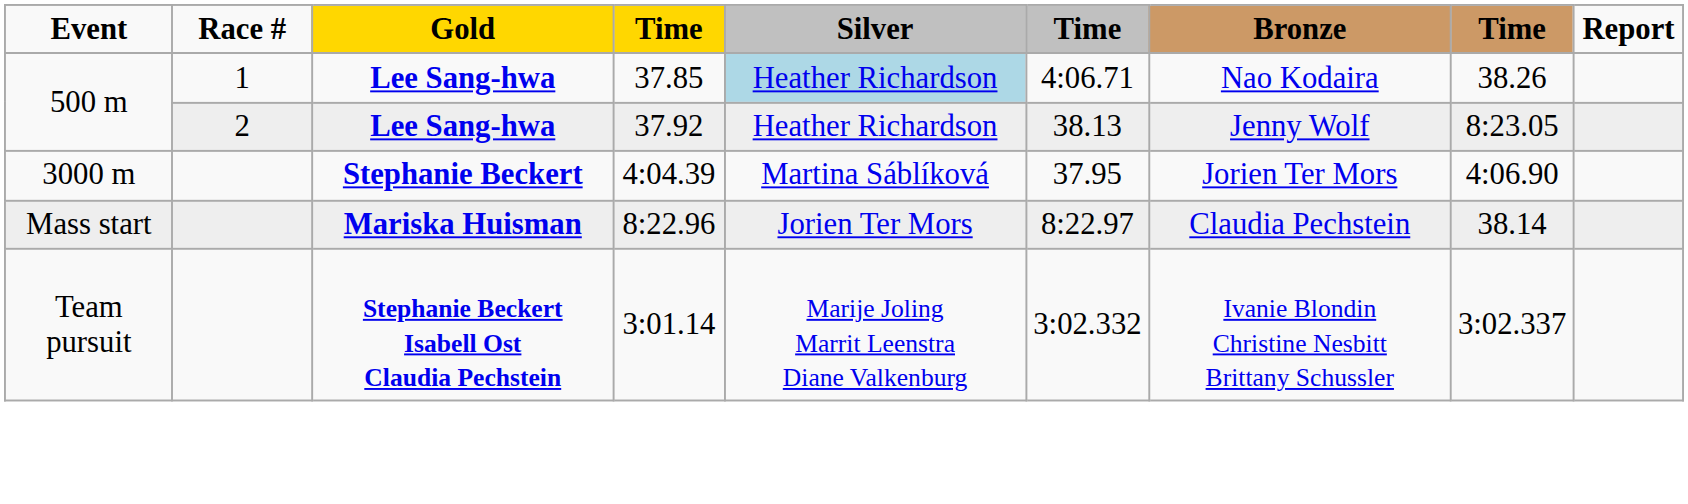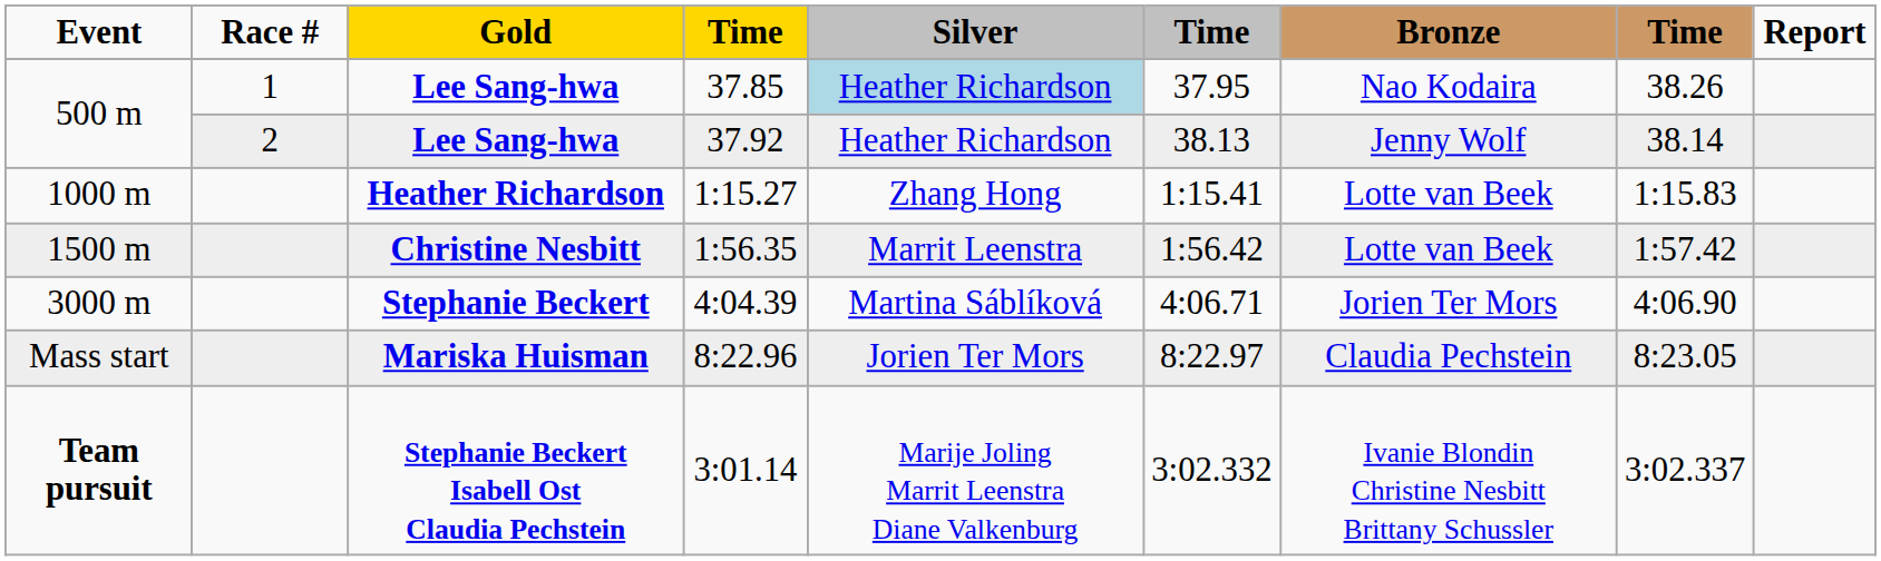 <table class="wikitable">
 <tr>
 <td width="80" align="center"><strong>Event</strong></td>
 <td width="65" align="center"><strong>Race #</strong></td>
 <td width="150" bgcolor="gold" align="center"><strong>Gold</strong></td>
 <td width="50" bgcolor="gold" align="center"><strong>Time</strong></td>
 <td width="150" bgcolor="silver" align="center"><strong>Silver</strong></td>
 <td width="50" bgcolor="silver" align="center"><strong>Time</strong></td>
 <td width="150" bgcolor="#CC9966" align="center"><strong>Bronze</strong></td>
 <td width="50" bgcolor="#CC9966" align="center"><strong>Time</strong></td>
 <td width="50" align="center"><strong>Report</strong></td>
 </tr>
 <tr bgcolor="#cccccc">
 </tr>
 <tr>
 <td rowspan=2 align="center">500 m</td>
 <td align="center">1</td>
 <td align="center"><strong><a href='#'>Lee Sang-hwa</a></strong><br><small></small></td>
 <td align="center">37.85</td>
 <td align="center" style="background: lightblue;"><a href='#'>Heather Richardson</a><br><small></small></td>
-<td align="center">4:06.71</td>
+<td align="center">37.95</td>
 <td align="center"><a href='#'>Nao Kodaira</a><br><small></small></td>
 <td align="center">38.26</td>
 <td align="center"></td>
 </tr>
 <tr bgcolor="#eeeeee">
 <td align="center">2</td>
 <td align="center"><strong><a href='#'>Lee Sang-hwa</a></strong><br><small></small></td>
 <td align="center">37.92</td>
 <td align="center"><a href='#'>Heather Richardson</a><br><small></small></td>
 <td align="center">38.13</td>
 <td align="center"><a href='#'>Jenny Wolf</a><br><small></small></td>
-<td align="center">8:23.05</td>
+<td align="center">38.14</td>
+<td align="center"></td>
+</tr>
+<tr>
+<td align="center">1000 m</td>
+<td align="center"></td>
+<td align="center"><strong><a href='#'>Heather Richardson</a></strong><br><small></small></td>
+<td align="center">1:15.27</td>
+<td align="center"><a href='#'>Zhang Hong</a><br><small></small></td>
+<td align="center">1:15.41</td>
+<td align="center"><a href='#'>Lotte van Beek</a><br><small></small></td>
+<td align="center">1:15.83</td>
+<td align="center"></td>
+</tr>
+<tr bgcolor="#eeeeee">
+<td align="center">1500 m</td>
+<td align="center"></td>
+<td align="center"><strong><a href='#'>Christine Nesbitt</a></strong><br><small></small></td>
+<td align="center">1:56.35</td>
+<td align="center"><a href='#'>Marrit Leenstra</a><br><small></small></td>
+<td align="center">1:56.42</td>
+<td align="center"><a href='#'>Lotte van Beek</a><br><small></small></td>
+<td align="center">1:57.42</td>
 <td align="center"></td>
 </tr>
 <tr>
 <td align="center">3000 m</td>
 <td align="center"></td>
 <td align="center"><strong><a href='#'>Stephanie Beckert</a></strong><br><small></small></td>
 <td align="center">4:04.39</td>
 <td align="center"><a href='#'>Martina Sáblíková</a><br><small></small></td>
-<td align="center">37.95</td>
+<td align="center">4:06.71</td>
 <td align="center"><a href='#'>Jorien Ter Mors</a><br><small></small></td>
 <td align="center">4:06.90</td>
 <td align="center"></td>
 </tr>
 <tr bgcolor="#eeeeee">
 <td align="center">Mass start</td>
 <td align="center"></td>
 <td align="center"><strong><a href='#'>Mariska Huisman</a></strong><br><small></small></td>
 <td align="center">8:22.96</td>
 <td align="center"><a href='#'>Jorien Ter Mors</a><br><small></small></td>
 <td align="center">8:22.97</td>
 <td align="center"><a href='#'>Claudia Pechstein</a><br><small></small></td>
-<td align="center">38.14</td>
+<td align="center">8:23.05</td>
 <td align="center"></td>
 </tr>
 <tr>
-<td align="center">Team pursuit</td>
+<td align="center"><strong>Team pursuit</strong></td>
 <td align="center"></td>
 <td align="center"><strong></strong><br><small><strong><a href='#'>Stephanie Beckert</a><br><a href='#'>Isabell Ost</a><br><a href='#'>Claudia Pechstein</a></strong></small></td>
 <td align="center">3:01.14</td>
 <td align="center"><br><small><a href='#'>Marije Joling</a><br><a href='#'>Marrit Leenstra</a><br><a href='#'>Diane Valkenburg</a></small></td>
 <td align="center">3:02.332</td>
 <td align="center"><br><small><a href='#'>Ivanie Blondin</a><br><a href='#'>Christine Nesbitt</a><br><a href='#'>Brittany Schussler</a></small></td>
 <td align="center">3:02.337</td>
 <td align="center"></td>
 </tr>
 </table>
